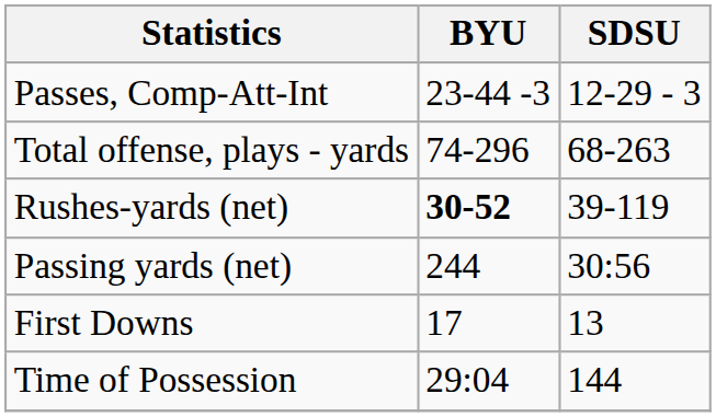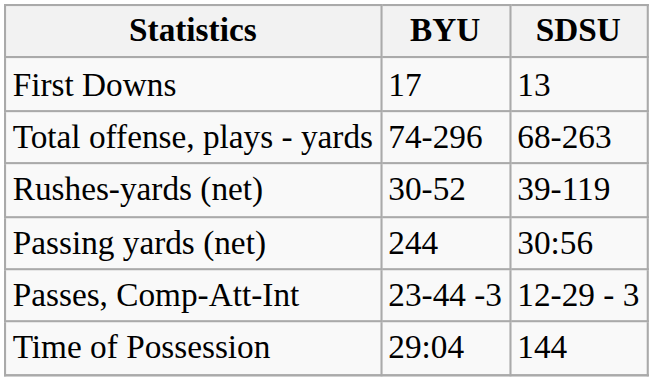 <table class="wikitable">
 <tr>
 <th>Statistics</th>
 <th>BYU</th>
 <th>SDSU</th>
 </tr>
 <tr>
-<td>Passes, Comp-Att-Int</td>
-<td>23-44 -3</td>
-<td>12-29 - 3</td>
+<td>First Downs</td>
+<td>17</td>
+<td>13</td>
 </tr>
 <tr>
 <td>Total offense, plays - yards</td>
 <td>74-296</td>
 <td>68-263</td>
 </tr>
 <tr>
 <td>Rushes-yards (net)</td>
-<td><strong>30-52</strong></td>
+<td>30-52</td>
 <td>39-119</td>
 </tr>
 <tr>
 <td>Passing yards (net)</td>
 <td>244</td>
 <td>30:56</td>
 </tr>
 <tr>
-<td>First Downs</td>
-<td>17</td>
-<td>13</td>
+<td>Passes, Comp-Att-Int</td>
+<td>23-44 -3</td>
+<td>12-29 - 3</td>
 </tr>
 <tr>
 <td>Time of Possession</td>
 <td>29:04</td>
 <td>144</td>
 </tr>
 <tr>
 </tr>
 </table>
